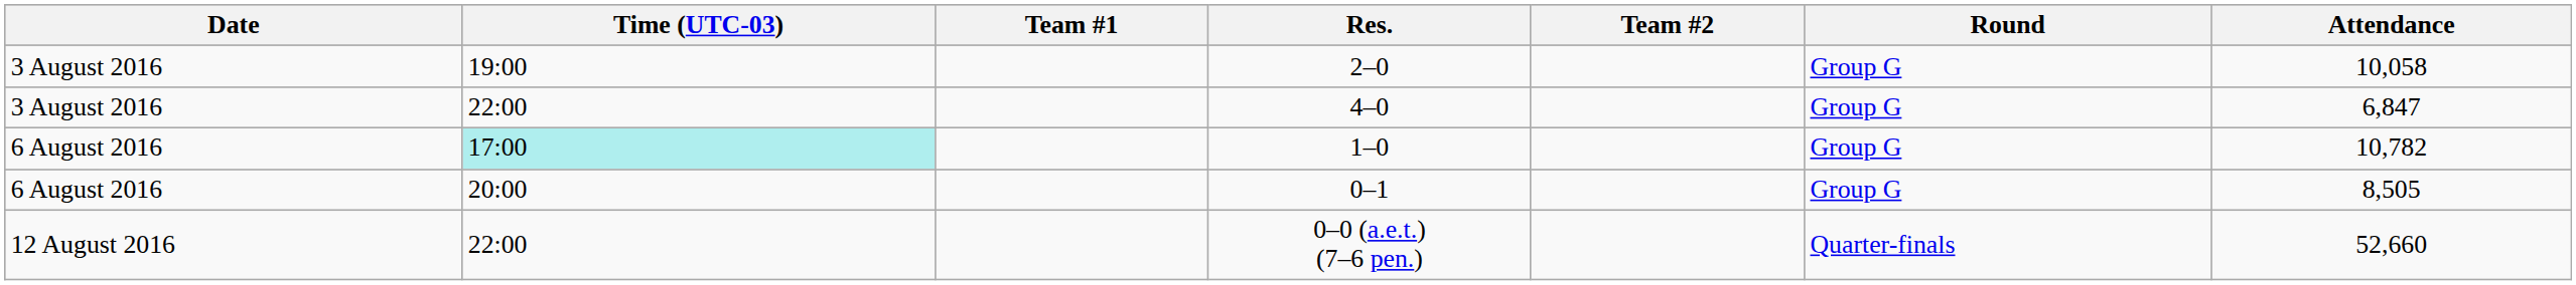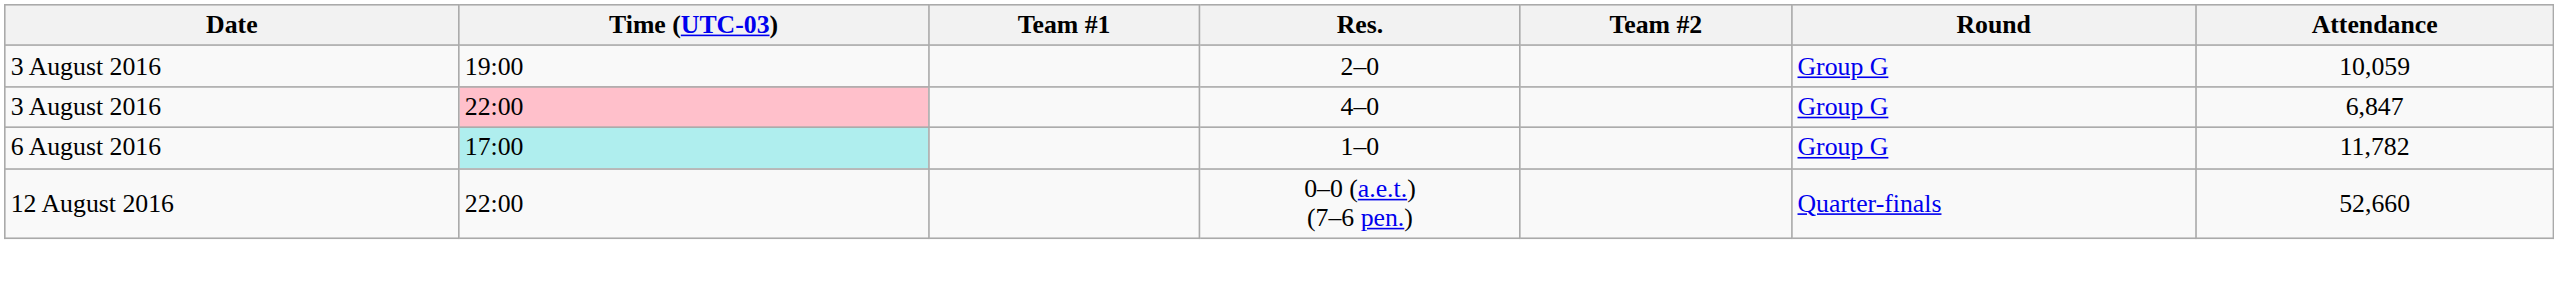 <table class="wikitable" style="text-align:left; width:100%;">
 <tr>
 <th>Date</th>
 <th>Time (<a href='#'>UTC-03</a>)</th>
 <th>Team #1</th>
 <th>Res.</th>
 <th>Team #2</th>
 <th>Round</th>
 <th>Attendance</th>
 </tr>
 <tr>
 <td>3 August 2016</td>
 <td>19:00</td>
 <td><strong></strong></td>
 <td style="text-align:center;">2–0</td>
 <td></td>
 <td><a href='#'>Group G</a></td>
-<td style="text-align:center;">10,058</td>
+<td style="text-align:center;">10,059</td>
 </tr>
 <tr>
 <td>3 August 2016</td>
-<td>22:00</td>
+<td style="background: pink;">22:00</td>
 <td><strong></strong></td>
 <td style="text-align:center;">4–0</td>
 <td></td>
 <td><a href='#'>Group G</a></td>
 <td style="text-align:center;">6,847</td>
 </tr>
 <tr>
 <td>6 August 2016</td>
 <td style="background: paleturquoise;">17:00</td>
 <td><strong></strong></td>
 <td style="text-align:center;">1–0</td>
 <td></td>
 <td><a href='#'>Group G</a></td>
-<td style="text-align:center;">10,782</td>
-</tr>
-<tr>
-<td>6 August 2016</td>
-<td>20:00</td>
-<td></td>
-<td style="text-align:center;">0–1</td>
-<td><strong></strong></td>
-<td><a href='#'>Group G</a></td>
-<td style="text-align:center;">8,505</td>
+<td style="text-align:center;">11,782</td>
 </tr>
 <tr>
 <td>12 August 2016</td>
 <td>22:00</td>
 <td><strong></strong></td>
 <td style="text-align:center;">0–0 (<a href='#'>a.e.t.</a>)<br>(7–6 <a href='#'>pen.</a>)</td>
 <td></td>
 <td><a href='#'>Quarter-finals</a></td>
 <td style="text-align:center;">52,660</td>
 </tr>
 </table>
